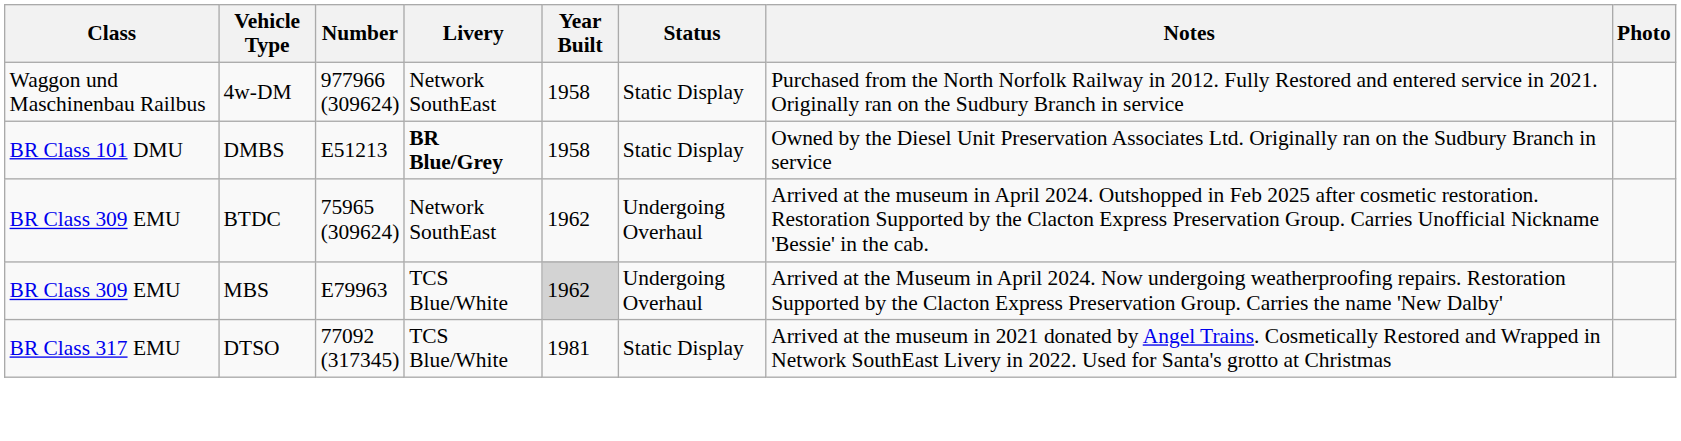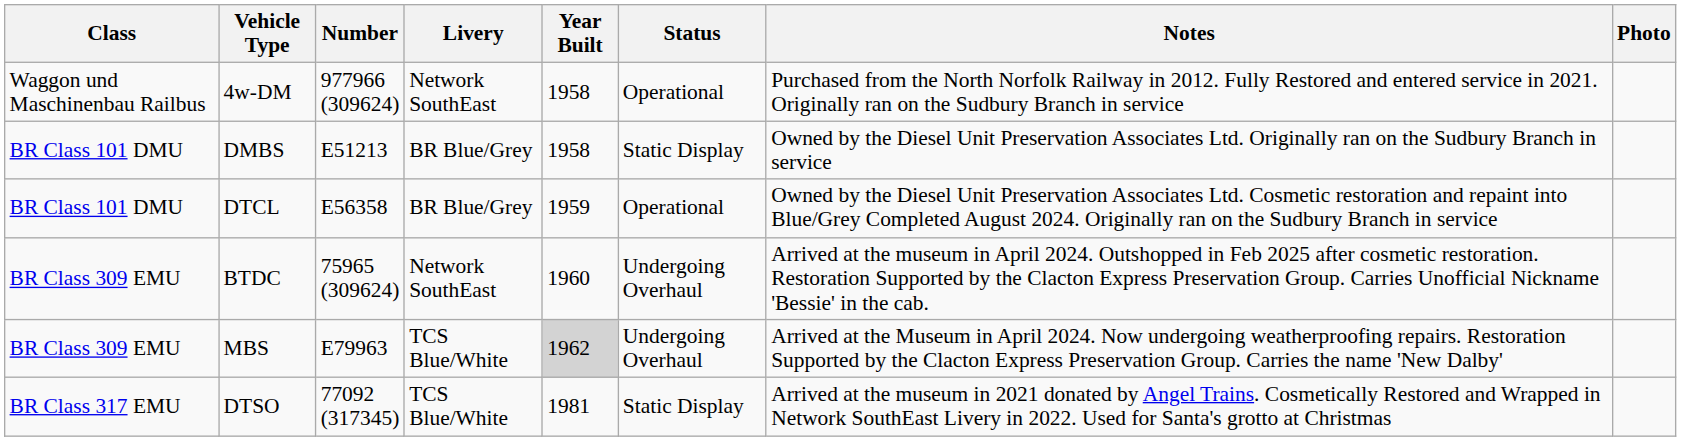 <table class="wikitable">
 <tr>
 <th>Class</th>
 <th>Vehicle Type</th>
 <th>Number</th>
 <th>Livery</th>
 <th>Year Built</th>
 <th>Status</th>
 <th>Notes</th>
 <th>Photo</th>
 </tr>
 <tr>
 <td>Waggon und Maschinenbau Railbus</td>
 <td>4w-DM</td>
 <td>977966<br>(309624)</td>
 <td>Network SouthEast</td>
 <td>1958</td>
-<td>Static Display</td>
+<td>Operational</td>
 <td>Purchased from the North Norfolk Railway in 2012. Fully Restored and entered service in 2021. Originally ran on the Sudbury Branch in service</td>
 <td></td>
 </tr>
 <tr>
 <td><a href='#'>BR Class 101</a> DMU</td>
 <td>DMBS</td>
 <td>E51213</td>
-<td><strong>BR Blue/Grey</strong></td>
+<td>BR Blue/Grey</td>
 <td>1958</td>
 <td>Static Display</td>
 <td>Owned by the Diesel Unit Preservation Associates Ltd. Originally ran on the Sudbury Branch in service</td>
+<td></td>
+</tr>
+<tr>
+<td><a href='#'>BR Class 101</a> DMU</td>
+<td>DTCL</td>
+<td>E56358</td>
+<td>BR Blue/Grey</td>
+<td>1959</td>
+<td>Operational</td>
+<td>Owned by the Diesel Unit Preservation Associates Ltd. Cosmetic restoration and repaint into Blue/Grey Completed August 2024. Originally ran on the Sudbury Branch in service</td>
 <td></td>
 </tr>
 <tr>
 <td><a href='#'>BR Class 309</a> EMU</td>
 <td>BTDC</td>
 <td>75965<br>(309624)</td>
 <td>Network SouthEast</td>
-<td>1962</td>
+<td>1960</td>
 <td>Undergoing Overhaul</td>
 <td>Arrived at the museum in April 2024. Outshopped in Feb 2025 after cosmetic restoration. Restoration Supported by the Clacton Express Preservation Group. Carries Unofficial Nickname 'Bessie' in the cab.</td>
 <td></td>
 </tr>
 <tr>
 <td><a href='#'>BR Class 309</a> EMU</td>
 <td>MBS</td>
 <td>E79963</td>
 <td>TCS Blue/White</td>
 <td style="background: lightgrey;">1962</td>
 <td>Undergoing Overhaul</td>
 <td>Arrived at the Museum in April 2024. Now undergoing weatherproofing repairs. Restoration Supported by the Clacton Express Preservation Group. Carries the name 'New Dalby'</td>
 <td></td>
 </tr>
 <tr>
 <td><a href='#'>BR Class 317</a> EMU</td>
 <td>DTSO</td>
 <td>77092<br>(317345)</td>
 <td>TCS Blue/White</td>
 <td>1981</td>
 <td>Static Display</td>
 <td>Arrived at the museum in 2021 donated by <a href='#'>Angel Trains</a>. Cosmetically Restored and Wrapped in Network SouthEast Livery in 2022. Used for Santa's grotto at Christmas</td>
 <td></td>
 </tr>
 </table>
